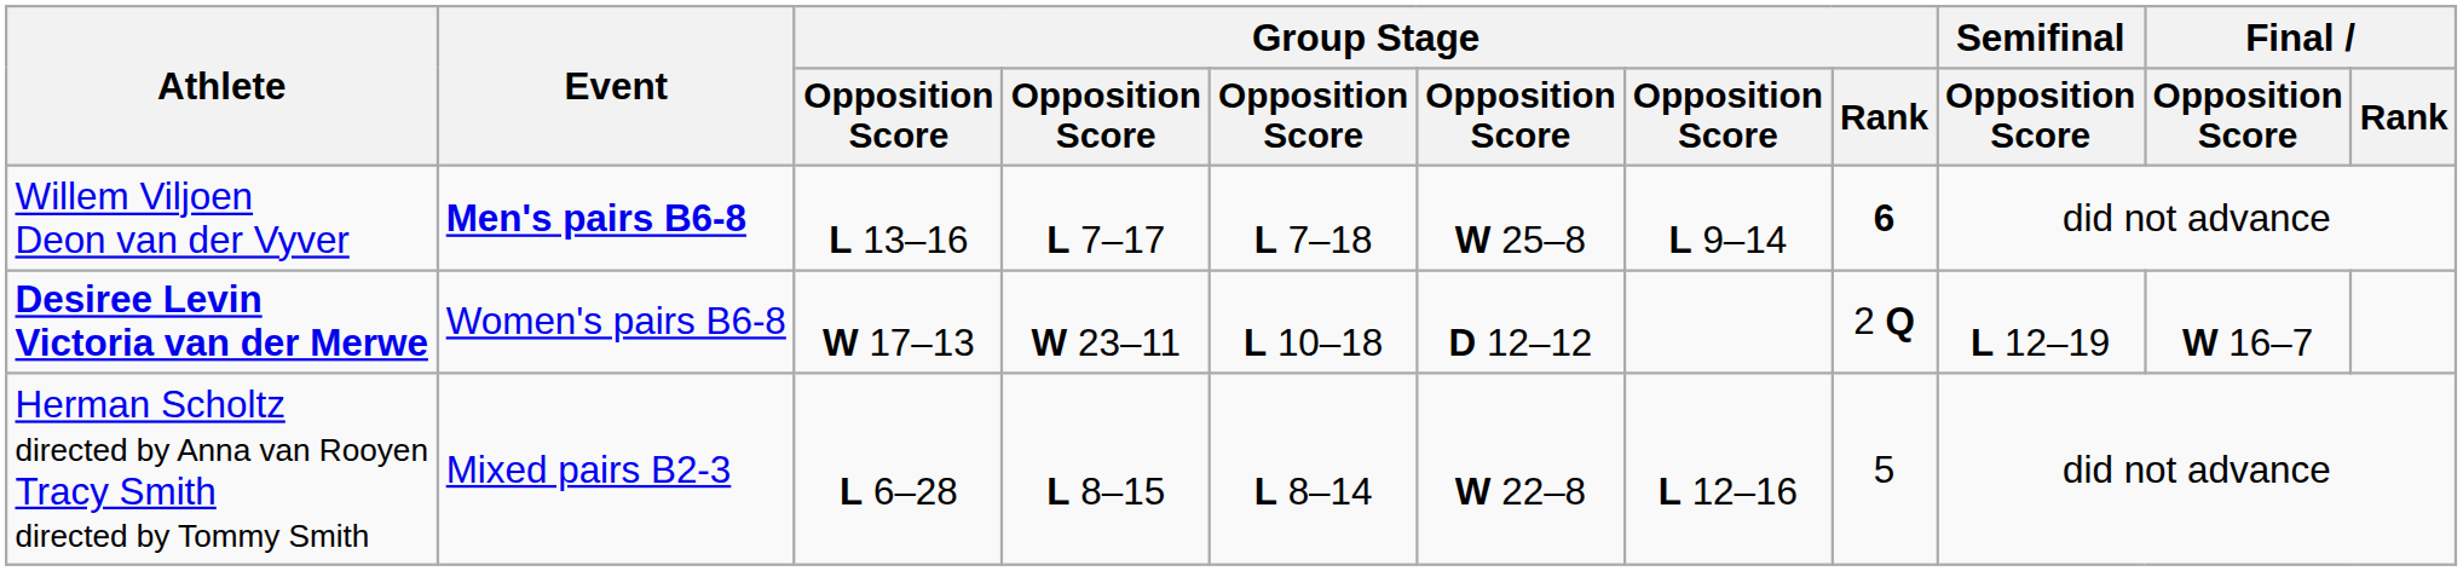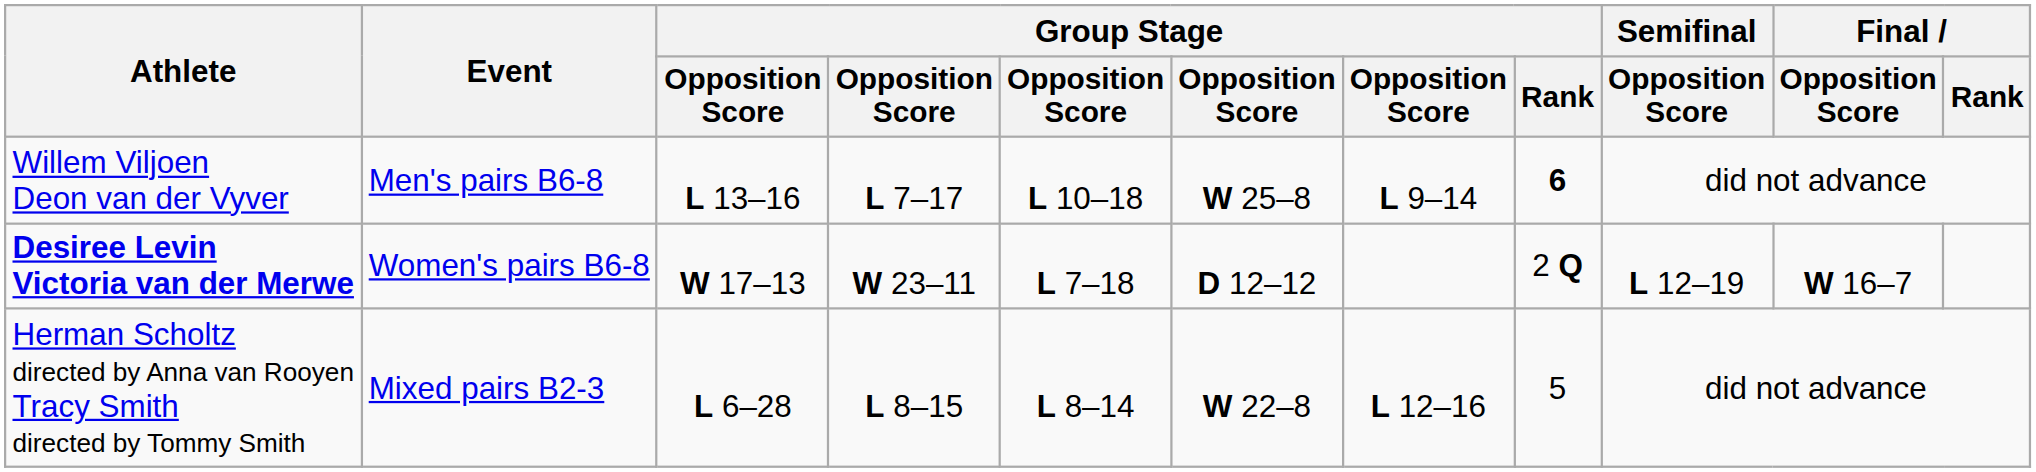 <table class="wikitable" style="font-size:88%; text-align:center">
 <tr>
 <th rowspan=2>Athlete</th>
 <th rowspan=2>Event</th>
 <th colspan=6>Group Stage</th>
 <th>Semifinal</th>
 <th colspan=2>Final / </th>
 </tr>
 <tr style="font-size:95%">
 <th>Opposition<br>Score</th>
 <th>Opposition<br>Score</th>
 <th>Opposition<br>Score</th>
 <th>Opposition<br>Score</th>
 <th>Opposition<br>Score</th>
 <th>Rank</th>
 <th>Opposition<br>Score</th>
 <th>Opposition<br>Score</th>
 <th>Rank</th>
 </tr>
 <tr>
 <td align=left><a href='#'>Willem Viljoen</a><br><a href='#'>Deon van der Vyver</a></td>
-<td align=left><strong><a href='#'>Men's pairs B6-8</a></strong></td>
+<td align=left><a href='#'>Men's pairs B6-8</a></td>
 <td><br><strong>L</strong> 13–16</td>
 <td><br><strong>L</strong> 7–17</td>
-<td><br><strong>L</strong> 7–18</td>
+<td><br><strong>L</strong> 10–18</td>
 <td><br><strong>W</strong> 25–8</td>
 <td><br><strong>L</strong> 9–14</td>
 <td><strong>6</strong></td>
 <td colspan=3>did not advance</td>
 </tr>
 <tr>
 <td align=left><strong><a href='#'>Desiree Levin</a><br><a href='#'>Victoria van der Merwe</a></strong></td>
 <td align=left><a href='#'>Women's pairs B6-8</a></td>
 <td><br><strong>W</strong> 17–13</td>
 <td><br><strong>W</strong> 23–11</td>
-<td><br><strong>L</strong> 10–18</td>
+<td><br><strong>L</strong> 7–18</td>
 <td><br><strong>D</strong> 12–12</td>
 <td></td>
 <td>2 <strong>Q</strong></td>
 <td><br><strong>L</strong> 12–19</td>
 <td><br><strong>W</strong> 16–7</td>
 <td></td>
 </tr>
 <tr>
 <td align=left><a href='#'>Herman Scholtz</a><br><small>directed by Anna van Rooyen</small><br><a href='#'>Tracy Smith</a><br><small>directed by Tommy Smith</small></td>
 <td align=left><a href='#'>Mixed pairs B2-3</a></td>
 <td><br><strong>L</strong> 6–28</td>
 <td><br><strong>L</strong> 8–15</td>
 <td><br><strong>L</strong> 8–14</td>
 <td><br><strong>W</strong> 22–8</td>
 <td><br><strong>L</strong> 12–16</td>
 <td>5</td>
 <td colspan=3>did not advance</td>
 </tr>
 </table>
